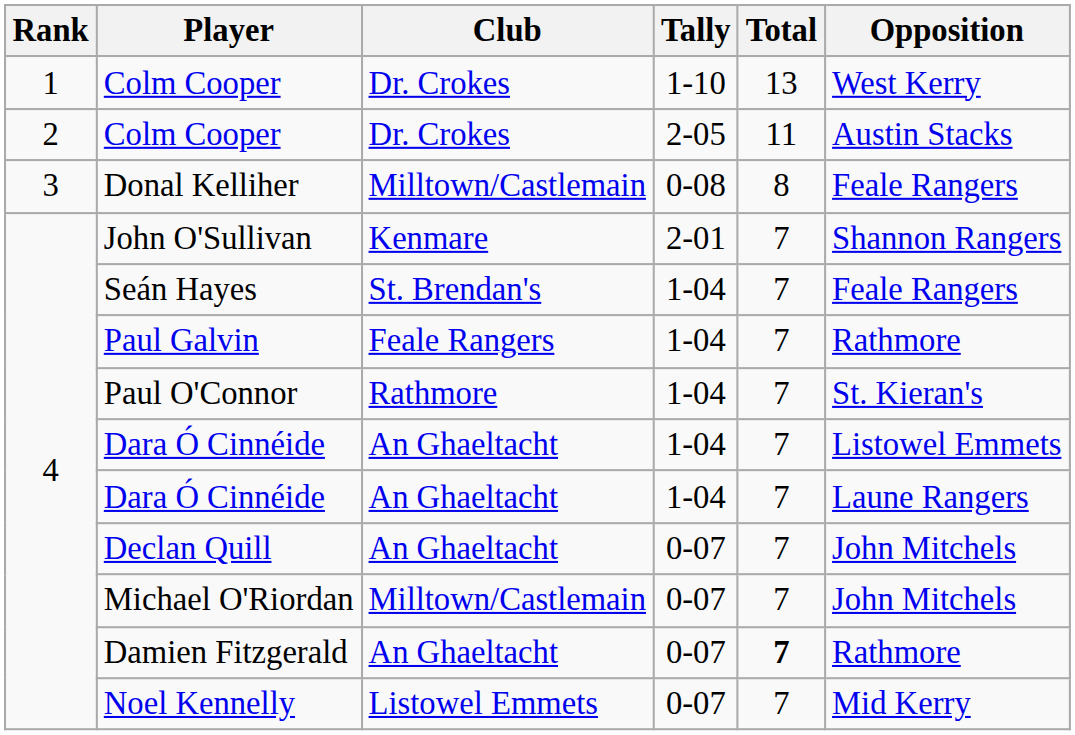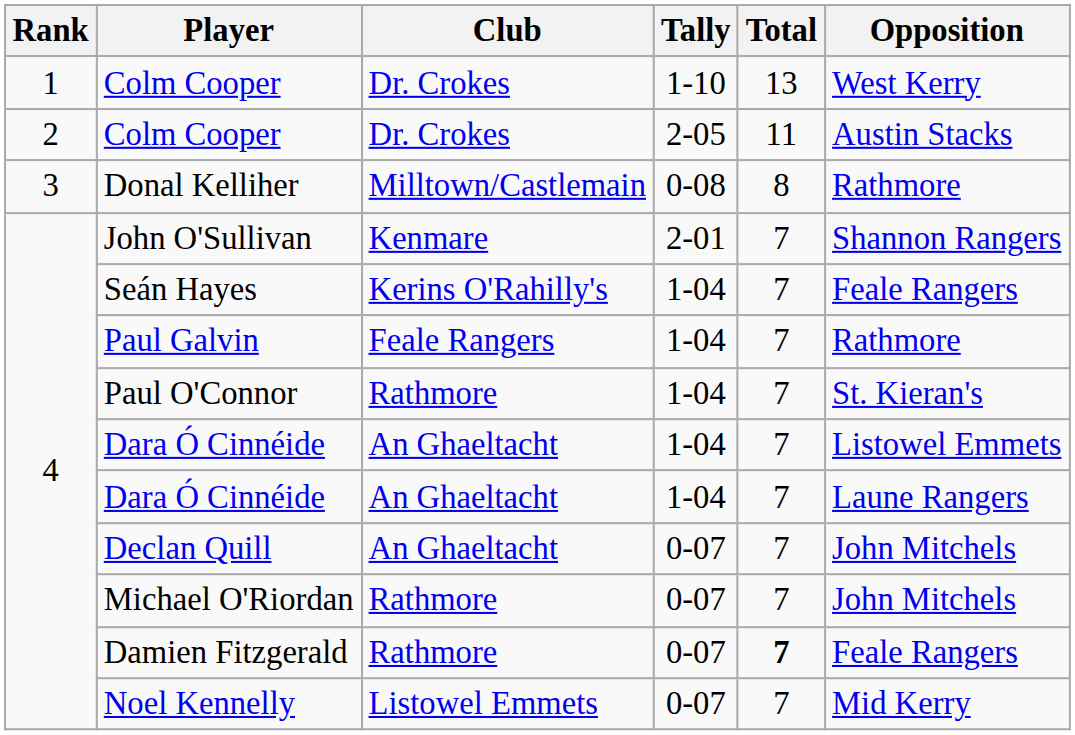 <table class="wikitable">
 <tr>
 <th>Rank</th>
 <th>Player</th>
 <th>Club</th>
 <th>Tally</th>
 <th>Total</th>
 <th>Opposition</th>
 </tr>
 <tr>
 <td rowspan="1" style="text-align:center;">1</td>
 <td><a href='#'>Colm Cooper</a></td>
 <td><a href='#'>Dr. Crokes</a></td>
 <td align=center>1-10</td>
 <td align=center>13</td>
 <td><a href='#'>West Kerry</a></td>
 </tr>
 <tr>
 <td rowspan="1" style="text-align:center;">2</td>
 <td><a href='#'>Colm Cooper</a></td>
 <td><a href='#'>Dr. Crokes</a></td>
 <td align=center>2-05</td>
 <td align=center>11</td>
 <td><a href='#'>Austin Stacks</a></td>
 </tr>
 <tr>
 <td rowspan="1" style="text-align:center;">3</td>
 <td>Donal Kelliher</td>
 <td><a href='#'>Milltown/Castlemain</a></td>
 <td align=center>0-08</td>
 <td align=center>8</td>
-<td><a href='#'>Feale Rangers</a></td>
+<td><a href='#'>Rathmore</a></td>
 </tr>
 <tr>
 <td rowspan="10" style="text-align:center;">4</td>
 <td>John O'Sullivan</td>
 <td><a href='#'>Kenmare</a></td>
 <td align=center>2-01</td>
 <td align=center>7</td>
 <td><a href='#'>Shannon Rangers</a></td>
 </tr>
 <tr>
 <td>Seán Hayes</td>
-<td><a href='#'>St. Brendan's</a></td>
+<td><a href='#'>Kerins O'Rahilly's</a></td>
 <td align=center>1-04</td>
 <td align=center>7</td>
 <td><a href='#'>Feale Rangers</a></td>
 </tr>
 <tr>
 <td><a href='#'>Paul Galvin</a></td>
 <td><a href='#'>Feale Rangers</a></td>
 <td align=center>1-04</td>
 <td align=center>7</td>
 <td><a href='#'>Rathmore</a></td>
 </tr>
 <tr>
 <td>Paul O'Connor</td>
 <td><a href='#'>Rathmore</a></td>
 <td align=center>1-04</td>
 <td align=center>7</td>
 <td><a href='#'>St. Kieran's</a></td>
 </tr>
 <tr>
 <td><a href='#'>Dara Ó Cinnéide</a></td>
 <td><a href='#'>An Ghaeltacht</a></td>
 <td align=center>1-04</td>
 <td align=center>7</td>
 <td><a href='#'>Listowel Emmets</a></td>
 </tr>
 <tr>
 <td><a href='#'>Dara Ó Cinnéide</a></td>
 <td><a href='#'>An Ghaeltacht</a></td>
 <td align=center>1-04</td>
 <td align=center>7</td>
 <td><a href='#'>Laune Rangers</a></td>
 </tr>
 <tr>
 <td><a href='#'>Declan Quill</a></td>
 <td><a href='#'>An Ghaeltacht</a></td>
 <td align=center>0-07</td>
 <td align=center>7</td>
 <td><a href='#'>John Mitchels</a></td>
 </tr>
 <tr>
 <td>Michael O'Riordan</td>
-<td><a href='#'>Milltown/Castlemain</a></td>
+<td><a href='#'>Rathmore</a></td>
 <td align=center>0-07</td>
 <td align=center>7</td>
 <td><a href='#'>John Mitchels</a></td>
 </tr>
 <tr>
 <td>Damien Fitzgerald</td>
-<td><a href='#'>An Ghaeltacht</a></td>
+<td><a href='#'>Rathmore</a></td>
 <td align=center>0-07</td>
 <td align=center><strong>7</strong></td>
-<td><a href='#'>Rathmore</a></td>
+<td><a href='#'>Feale Rangers</a></td>
 </tr>
 <tr>
 <td><a href='#'>Noel Kennelly</a></td>
 <td><a href='#'>Listowel Emmets</a></td>
 <td align=center>0-07</td>
 <td align=center>7</td>
 <td><a href='#'>Mid Kerry</a></td>
 </tr>
 </table>
